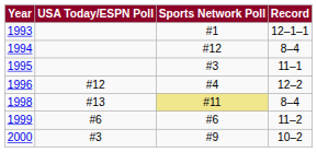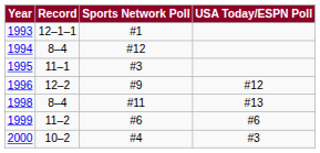 <table class="wikitable" style="text-align:center">
 <tr>
 <th style="background:#8e0028; color:white;">Year</th>
+<th style="background:#8e0028; color:white;">Record</th>
+<th style="background:#8e0028; color:white;">Sports Network Poll</th>
 <th style="background:#8e0028; color:white;">USA Today/ESPN Poll</th>
-<th style="background:#8e0028; color:white;">Sports Network Poll</th>
-<th style="background:#8e0028; color:white;">Record</th>
 </tr>
 <tr>
 <td><a href='#'>1993</a></td>
+<td>12–1–1</td>
+<td>#1</td>
 <td></td>
-<td>#1</td>
-<td>12–1–1</td>
 </tr>
 <tr>
 <td><a href='#'>1994</a></td>
+<td>8–4</td>
+<td>#12</td>
 <td></td>
-<td>#12</td>
-<td>8–4</td>
 </tr>
 <tr>
 <td><a href='#'>1995</a></td>
+<td>11–1</td>
+<td>#3</td>
 <td></td>
-<td>#3</td>
-<td>11–1</td>
 </tr>
 <tr>
 <td><a href='#'>1996</a></td>
+<td>12–2</td>
+<td>#9</td>
 <td>#12</td>
-<td>#4</td>
-<td>12–2</td>
 </tr>
 <tr>
 <td><a href='#'>1998</a></td>
+<td>8–4</td>
+<td>#11</td>
 <td>#13</td>
-<td style="background: khaki;">#11</td>
-<td>8–4</td>
 </tr>
 <tr>
 <td><a href='#'>1999</a></td>
+<td>11–2</td>
 <td>#6</td>
 <td>#6</td>
-<td>11–2</td>
 </tr>
 <tr>
 <td><a href='#'>2000</a></td>
+<td>10–2</td>
+<td>#4</td>
 <td>#3</td>
-<td>#9</td>
-<td>10–2</td>
 </tr>
 </table>
